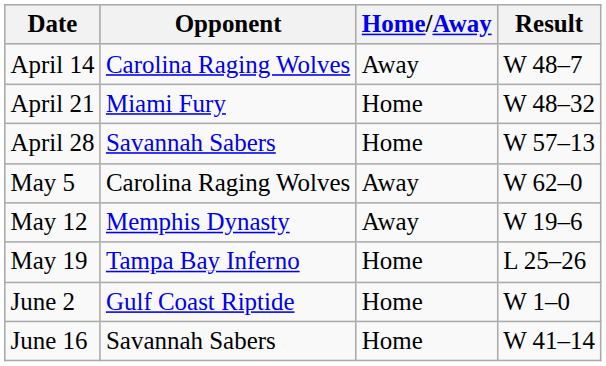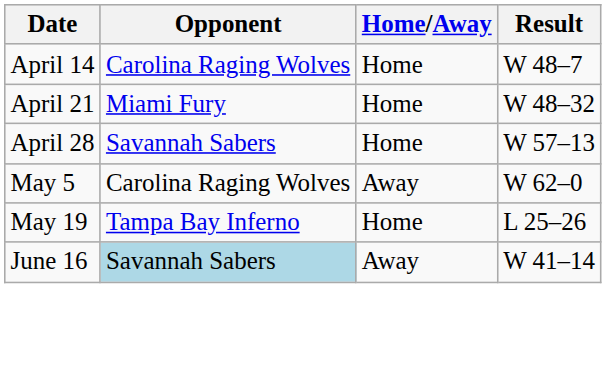 <table class="wikitable">
 <tr>
 <th>Date</th>
 <th>Opponent</th>
 <th><a href='#'>Home</a>/<a href='#'>Away</a></th>
 <th>Result</th>
 </tr>
 <tr>
 <td>April 14</td>
 <td><a href='#'>Carolina Raging Wolves</a></td>
-<td>Away</td>
+<td>Home</td>
 <td>W 48–7</td>
 </tr>
 <tr>
 <td>April 21</td>
 <td><a href='#'>Miami Fury</a></td>
 <td>Home</td>
 <td>W 48–32</td>
 </tr>
 <tr>
 <td>April 28</td>
 <td><a href='#'>Savannah Sabers</a></td>
 <td>Home</td>
 <td>W 57–13</td>
 </tr>
 <tr>
 <td>May 5</td>
 <td>Carolina Raging Wolves</td>
 <td>Away</td>
 <td>W 62–0</td>
 </tr>
 <tr>
-<td>May 12</td>
-<td><a href='#'>Memphis Dynasty</a></td>
-<td>Away</td>
-<td>W 19–6</td>
-</tr>
-<tr>
 <td>May 19</td>
 <td><a href='#'>Tampa Bay Inferno</a></td>
 <td>Home</td>
 <td>L 25–26</td>
 </tr>
 <tr>
-<td>June 2</td>
-<td><a href='#'>Gulf Coast Riptide</a></td>
-<td>Home</td>
-<td>W 1–0</td>
-</tr>
-<tr>
 <td>June 16</td>
-<td>Savannah Sabers</td>
-<td>Home</td>
+<td style="background: lightblue;">Savannah Sabers</td>
+<td>Away</td>
 <td>W 41–14</td>
 </tr>
 </table>
